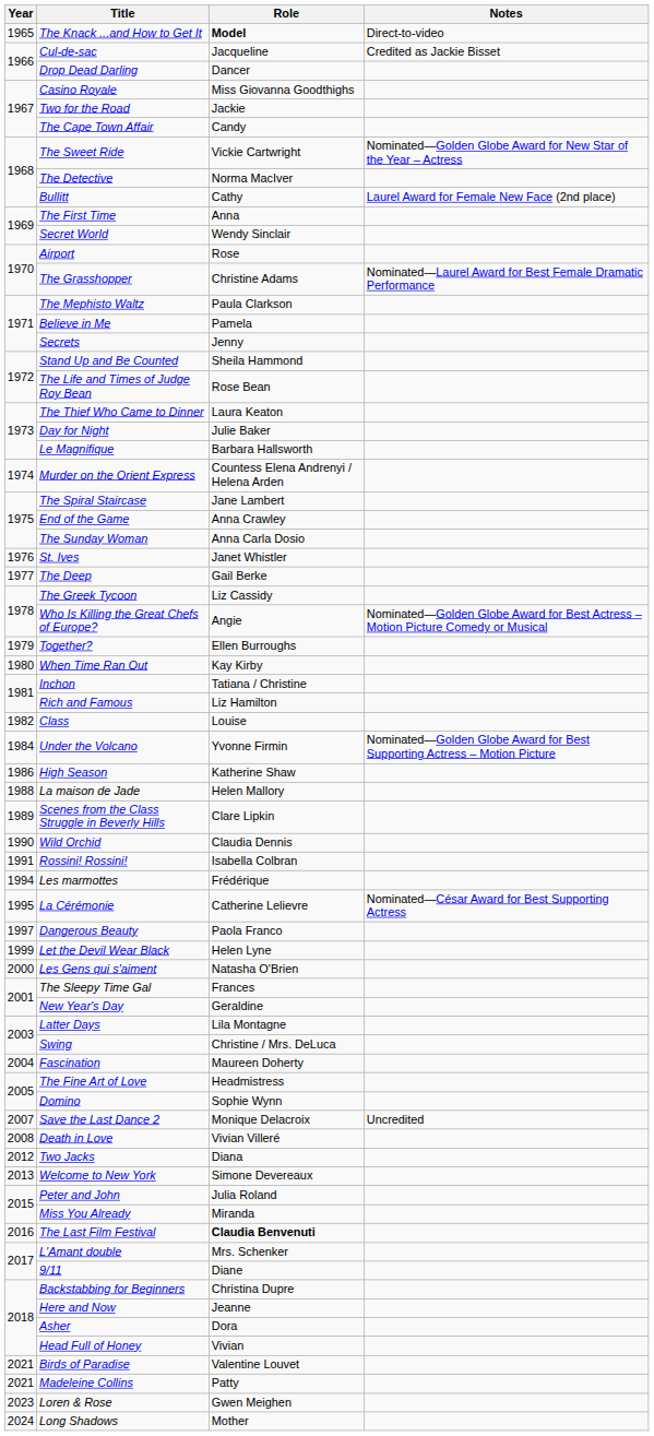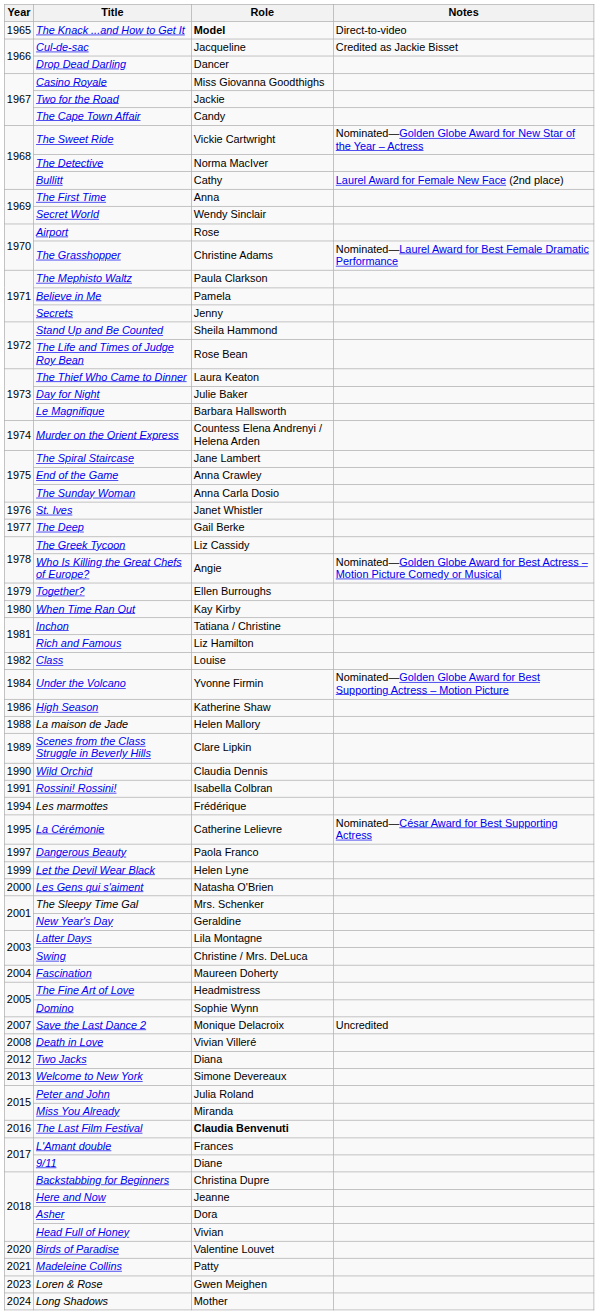 <table class="wikitable sortable">
 <tr>
 <th>Year</th>
 <th>Title</th>
 <th>Role</th>
 <th class="unsortable">Notes</th>
 </tr>
 <tr>
 <td>1965</td>
 <td><em><a href='#'>The Knack ...and How to Get It</a></em></td>
 <td><strong>Model</strong></td>
 <td>Direct-to-video</td>
 </tr>
 <tr>
 <td rowspan="2">1966</td>
 <td><em><a href='#'>Cul-de-sac</a></em></td>
 <td>Jacqueline</td>
 <td>Credited as Jackie Bisset</td>
 </tr>
 <tr>
 <td><em><a href='#'>Drop Dead Darling</a></em></td>
 <td>Dancer</td>
 <td></td>
 </tr>
 <tr>
 <td rowspan="3">1967</td>
 <td><em><a href='#'>Casino Royale</a></em></td>
 <td>Miss Giovanna Goodthighs</td>
 <td></td>
 </tr>
 <tr>
 <td><em><a href='#'>Two for the Road</a></em></td>
 <td>Jackie</td>
 <td></td>
 </tr>
 <tr>
 <td><em><a href='#'>The Cape Town Affair</a></em></td>
 <td>Candy</td>
 <td></td>
 </tr>
 <tr>
 <td rowspan="3">1968</td>
 <td><em><a href='#'>The Sweet Ride</a></em></td>
 <td>Vickie Cartwright</td>
 <td>Nominated—<a href='#'>Golden Globe Award for New Star of the Year – Actress</a></td>
 </tr>
 <tr>
 <td><em><a href='#'>The Detective</a></em></td>
 <td>Norma MacIver</td>
 <td></td>
 </tr>
 <tr>
 <td><em><a href='#'>Bullitt</a></em></td>
 <td>Cathy</td>
 <td><a href='#'>Laurel Award for Female New Face</a> (2nd place)</td>
 </tr>
 <tr>
 <td rowspan="2">1969</td>
 <td><em><a href='#'>The First Time</a></em></td>
 <td>Anna</td>
 <td></td>
 </tr>
 <tr>
 <td><em><a href='#'>Secret World</a></em></td>
 <td>Wendy Sinclair</td>
 <td></td>
 </tr>
 <tr>
 <td rowspan="2">1970</td>
 <td><em><a href='#'>Airport</a></em></td>
 <td>Rose</td>
 <td></td>
 </tr>
 <tr>
 <td><em><a href='#'>The Grasshopper</a></em></td>
 <td>Christine Adams</td>
 <td>Nominated—<a href='#'>Laurel Award for Best Female Dramatic Performance</a></td>
 </tr>
 <tr>
 <td rowspan="3">1971</td>
 <td><em><a href='#'>The Mephisto Waltz</a></em></td>
 <td>Paula Clarkson</td>
 <td></td>
 </tr>
 <tr>
 <td><em><a href='#'>Believe in Me</a></em></td>
 <td>Pamela</td>
 <td></td>
 </tr>
 <tr>
 <td><em><a href='#'>Secrets</a></em></td>
 <td>Jenny</td>
 <td></td>
 </tr>
 <tr>
 <td rowspan="2">1972</td>
 <td><em><a href='#'>Stand Up and Be Counted</a></em></td>
 <td>Sheila Hammond</td>
 <td></td>
 </tr>
 <tr>
 <td><em><a href='#'>The Life and Times of Judge Roy Bean</a></em></td>
 <td>Rose Bean</td>
 <td></td>
 </tr>
 <tr>
 <td rowspan="3">1973</td>
 <td><em><a href='#'>The Thief Who Came to Dinner</a></em></td>
 <td>Laura Keaton</td>
 <td></td>
 </tr>
 <tr>
 <td><em><a href='#'>Day for Night</a></em></td>
 <td>Julie Baker</td>
 <td></td>
 </tr>
 <tr>
 <td><em><a href='#'>Le Magnifique</a></em></td>
 <td>Barbara Hallsworth</td>
 <td></td>
 </tr>
 <tr>
 <td>1974</td>
 <td><em><a href='#'>Murder on the Orient Express</a></em></td>
 <td>Countess Elena Andrenyi / Helena Arden</td>
 <td></td>
 </tr>
 <tr>
 <td rowspan="3">1975</td>
 <td><em><a href='#'>The Spiral Staircase</a></em></td>
 <td>Jane Lambert</td>
 <td></td>
 </tr>
 <tr>
 <td><em><a href='#'>End of the Game</a></em></td>
 <td>Anna Crawley</td>
 <td></td>
 </tr>
 <tr>
 <td><em><a href='#'>The Sunday Woman</a></em></td>
 <td>Anna Carla Dosio</td>
 <td></td>
 </tr>
 <tr>
 <td>1976</td>
 <td><em><a href='#'>St. Ives</a></em></td>
 <td>Janet Whistler</td>
 <td></td>
 </tr>
 <tr>
 <td>1977</td>
 <td><em><a href='#'>The Deep</a></em></td>
 <td>Gail Berke</td>
 <td></td>
 </tr>
 <tr>
 <td rowspan="2">1978</td>
 <td><em><a href='#'>The Greek Tycoon</a></em></td>
 <td>Liz Cassidy</td>
 <td></td>
 </tr>
 <tr>
 <td><em><a href='#'>Who Is Killing the Great Chefs of Europe?</a></em></td>
 <td>Angie</td>
 <td>Nominated—<a href='#'>Golden Globe Award for Best Actress – Motion Picture Comedy or Musical</a></td>
 </tr>
 <tr>
 <td>1979</td>
 <td><em><a href='#'>Together?</a></em></td>
 <td>Ellen Burroughs</td>
 <td></td>
 </tr>
 <tr>
 <td>1980</td>
 <td><em><a href='#'>When Time Ran Out</a></em></td>
 <td>Kay Kirby</td>
 <td></td>
 </tr>
 <tr>
 <td rowspan="2">1981</td>
 <td><em><a href='#'>Inchon</a></em></td>
 <td>Tatiana / Christine</td>
 <td></td>
 </tr>
 <tr>
 <td><em><a href='#'>Rich and Famous</a></em></td>
 <td>Liz Hamilton</td>
 <td></td>
 </tr>
 <tr>
 <td>1982</td>
 <td><em><a href='#'>Class</a></em></td>
 <td>Louise</td>
 <td></td>
 </tr>
 <tr>
 <td>1984</td>
 <td><em><a href='#'>Under the Volcano</a></em></td>
 <td>Yvonne Firmin</td>
 <td>Nominated—<a href='#'>Golden Globe Award for Best Supporting Actress – Motion Picture</a></td>
 </tr>
 <tr>
 <td>1986</td>
 <td><em><a href='#'>High Season</a></em></td>
 <td>Katherine Shaw</td>
 <td></td>
 </tr>
 <tr>
 <td>1988</td>
 <td><em>La maison de Jade</em></td>
 <td>Helen Mallory</td>
 <td></td>
 </tr>
 <tr>
 <td>1989</td>
 <td><em><a href='#'>Scenes from the Class Struggle in Beverly Hills</a></em></td>
 <td>Clare Lipkin</td>
 <td></td>
 </tr>
 <tr>
 <td>1990</td>
 <td><em><a href='#'>Wild Orchid</a></em></td>
 <td>Claudia Dennis</td>
 <td></td>
 </tr>
 <tr>
 <td>1991</td>
 <td><em><a href='#'>Rossini! Rossini!</a></em></td>
 <td>Isabella Colbran</td>
 <td></td>
 </tr>
 <tr>
 <td>1994</td>
 <td><em>Les marmottes</em></td>
 <td>Frédérique</td>
 <td></td>
 </tr>
 <tr>
 <td>1995</td>
 <td><em><a href='#'>La Cérémonie</a></em></td>
 <td>Catherine Lelievre</td>
 <td>Nominated—<a href='#'>César Award for Best Supporting Actress</a></td>
 </tr>
 <tr>
 <td>1997</td>
 <td><em><a href='#'>Dangerous Beauty</a></em></td>
 <td>Paola Franco</td>
 <td></td>
 </tr>
 <tr>
 <td>1999</td>
 <td><em><a href='#'>Let the Devil Wear Black</a></em></td>
 <td>Helen Lyne</td>
 <td></td>
 </tr>
 <tr>
 <td>2000</td>
 <td><em><a href='#'>Les Gens qui s'aiment</a></em></td>
 <td>Natasha O'Brien</td>
 <td></td>
 </tr>
 <tr>
 <td rowspan="2">2001</td>
 <td><em>The Sleepy Time Gal</em></td>
-<td>Frances</td>
+<td>Mrs. Schenker</td>
 <td></td>
 </tr>
 <tr>
 <td><em><a href='#'>New Year's Day</a></em></td>
 <td>Geraldine</td>
 <td></td>
 </tr>
 <tr>
 <td rowspan="2">2003</td>
 <td><em><a href='#'>Latter Days</a></em></td>
 <td>Lila Montagne</td>
 <td></td>
 </tr>
 <tr>
 <td><em><a href='#'>Swing</a></em></td>
 <td>Christine / Mrs. DeLuca</td>
 <td></td>
 </tr>
 <tr>
 <td>2004</td>
 <td><em><a href='#'>Fascination</a></em></td>
 <td>Maureen Doherty</td>
 <td></td>
 </tr>
 <tr>
 <td rowspan="2">2005</td>
 <td><em><a href='#'>The Fine Art of Love</a></em></td>
 <td>Headmistress</td>
 <td></td>
 </tr>
 <tr>
 <td><em><a href='#'>Domino</a></em></td>
 <td>Sophie Wynn</td>
 <td></td>
 </tr>
 <tr>
 <td>2007</td>
 <td><em><a href='#'>Save the Last Dance 2</a></em></td>
 <td>Monique Delacroix</td>
 <td>Uncredited</td>
 </tr>
 <tr>
 <td>2008</td>
 <td><em><a href='#'>Death in Love</a></em></td>
 <td>Vivian Villeré</td>
 <td></td>
 </tr>
 <tr>
 <td>2012</td>
 <td><em><a href='#'>Two Jacks</a></em></td>
 <td>Diana</td>
 <td></td>
 </tr>
 <tr>
 <td>2013</td>
 <td><em><a href='#'>Welcome to New York</a></em></td>
 <td>Simone Devereaux</td>
 <td></td>
 </tr>
 <tr>
 <td rowspan="2">2015</td>
 <td><em><a href='#'>Peter and John</a></em></td>
 <td>Julia Roland</td>
 <td></td>
 </tr>
 <tr>
 <td><em><a href='#'>Miss You Already</a></em></td>
 <td>Miranda</td>
 <td></td>
 </tr>
 <tr>
 <td>2016</td>
 <td><em><a href='#'>The Last Film Festival</a></em></td>
 <td><strong>Claudia Benvenuti</strong></td>
 <td></td>
 </tr>
 <tr>
 <td rowspan="2">2017</td>
 <td><em><a href='#'>L'Amant double</a></em></td>
-<td>Mrs. Schenker</td>
+<td>Frances</td>
 <td></td>
 </tr>
 <tr>
 <td><em><a href='#'>9/11</a></em></td>
 <td>Diane</td>
 <td></td>
 </tr>
 <tr>
 <td rowspan="4">2018</td>
 <td><em><a href='#'>Backstabbing for Beginners</a></em></td>
 <td>Christina Dupre</td>
 <td></td>
 </tr>
 <tr>
 <td><em><a href='#'>Here and Now</a></em></td>
 <td>Jeanne</td>
 <td></td>
 </tr>
 <tr>
 <td><em><a href='#'>Asher</a></em></td>
 <td>Dora</td>
 <td></td>
 </tr>
 <tr>
 <td><em><a href='#'>Head Full of Honey</a></em></td>
 <td>Vivian</td>
 <td></td>
 </tr>
 <tr>
-<td>2021</td>
+<td>2020</td>
 <td><em><a href='#'>Birds of Paradise</a></em></td>
 <td>Valentine Louvet</td>
 <td></td>
 </tr>
 <tr>
 <td>2021</td>
 <td><a href='#'><em>Madeleine Collins</em></a></td>
 <td>Patty</td>
 <td></td>
 </tr>
 <tr>
 <td>2023</td>
 <td><em>Loren & Rose</em></td>
 <td>Gwen Meighen</td>
 <td></td>
 </tr>
 <tr>
 <td>2024</td>
 <td><em>Long Shadows</em></td>
 <td>Mother</td>
 <td></td>
 </tr>
 </table>
